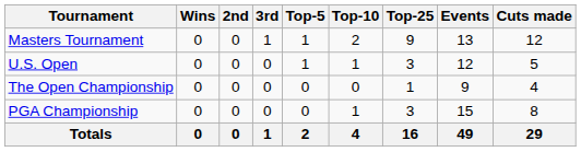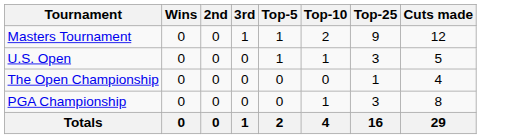 <table class=wikitable style=text-align:center>
 <tr>
 <th>Tournament</th>
 <th>Wins</th>
 <th>2nd</th>
 <th>3rd</th>
 <th>Top-5</th>
 <th>Top-10</th>
 <th>Top-25</th>
-<th>Events</th>
 <th>Cuts made</th>
 </tr>
 <tr>
 <td align=left><a href='#'>Masters Tournament</a></td>
 <td>0</td>
 <td>0</td>
 <td>1</td>
 <td>1</td>
 <td>2</td>
 <td>9</td>
-<td>13</td>
 <td>12</td>
 </tr>
 <tr>
 <td align=left><a href='#'>U.S. Open</a></td>
 <td>0</td>
 <td>0</td>
 <td>0</td>
 <td>1</td>
 <td>1</td>
 <td>3</td>
-<td>12</td>
 <td>5</td>
 </tr>
 <tr>
 <td align=left><a href='#'>The Open Championship</a></td>
 <td>0</td>
 <td>0</td>
 <td>0</td>
 <td>0</td>
 <td>0</td>
 <td>1</td>
-<td>9</td>
 <td>4</td>
 </tr>
 <tr>
 <td align=left><a href='#'>PGA Championship</a></td>
 <td>0</td>
 <td>0</td>
 <td>0</td>
 <td>0</td>
 <td>1</td>
 <td>3</td>
-<td>15</td>
 <td>8</td>
 </tr>
 <tr>
 <th>Totals</th>
 <th>0</th>
 <th>0</th>
 <th>1</th>
 <th>2</th>
 <th>4</th>
 <th>16</th>
-<th>49</th>
 <th>29</th>
 </tr>
 </table>
